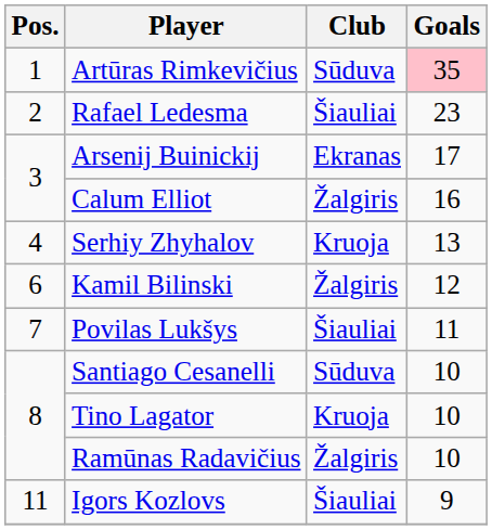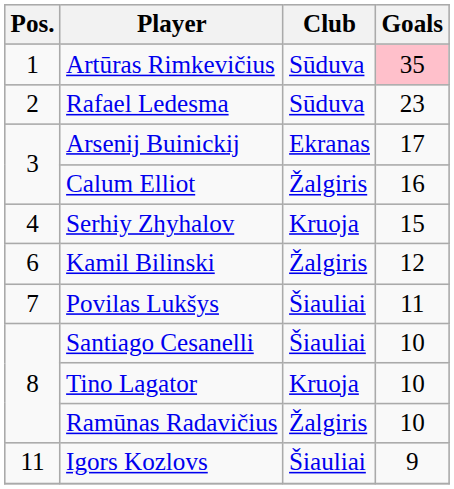 <table class="wikitable">
 <tr>
 <th>Pos.</th>
 <th>Player</th>
 <th>Club</th>
 <th>Goals</th>
 </tr>
 <tr>
 <td align="center">1</td>
 <td> <a href='#'>Artūras Rimkevičius</a></td>
 <td><a href='#'>Sūduva</a></td>
 <td align="center" style="background: pink;">35</td>
 </tr>
 <tr>
 <td align="center">2</td>
 <td> <a href='#'>Rafael Ledesma</a></td>
-<td><a href='#'>Šiauliai</a></td>
+<td><a href='#'>Sūduva</a></td>
 <td align="center">23</td>
 </tr>
 <tr>
 <td rowspan=2 align="center">3</td>
 <td> <a href='#'>Arsenij Buinickij</a></td>
 <td><a href='#'>Ekranas</a></td>
 <td align="center">17</td>
 </tr>
 <tr>
 <td> <a href='#'>Calum Elliot</a></td>
 <td><a href='#'>Žalgiris</a></td>
 <td align="center">16</td>
 </tr>
 <tr>
 <td align="center">4</td>
 <td> <a href='#'>Serhiy Zhyhalov</a></td>
 <td><a href='#'>Kruoja</a></td>
-<td align="center">13</td>
+<td align="center">15</td>
 </tr>
 <tr>
 <td align="center">6</td>
 <td> <a href='#'>Kamil Bilinski</a></td>
 <td><a href='#'>Žalgiris</a></td>
 <td align="center">12</td>
 </tr>
 <tr>
 <td align="center">7</td>
 <td> <a href='#'>Povilas Lukšys</a></td>
 <td><a href='#'>Šiauliai</a></td>
 <td align="center">11</td>
 </tr>
 <tr>
 <td rowspan=3 align="center">8</td>
 <td> <a href='#'>Santiago Cesanelli</a></td>
-<td><a href='#'>Sūduva</a></td>
+<td><a href='#'>Šiauliai</a></td>
 <td align="center">10</td>
 </tr>
 <tr>
 <td> <a href='#'>Tino Lagator</a></td>
 <td><a href='#'>Kruoja</a></td>
 <td align="center">10</td>
 </tr>
 <tr>
 <td> <a href='#'>Ramūnas Radavičius</a></td>
 <td><a href='#'>Žalgiris</a></td>
 <td align="center">10</td>
 </tr>
 <tr>
 <td align="center">11</td>
 <td> <a href='#'>Igors Kozlovs</a></td>
 <td><a href='#'>Šiauliai</a></td>
 <td align="center">9</td>
 </tr>
 <tr>
 </tr>
 </table>
